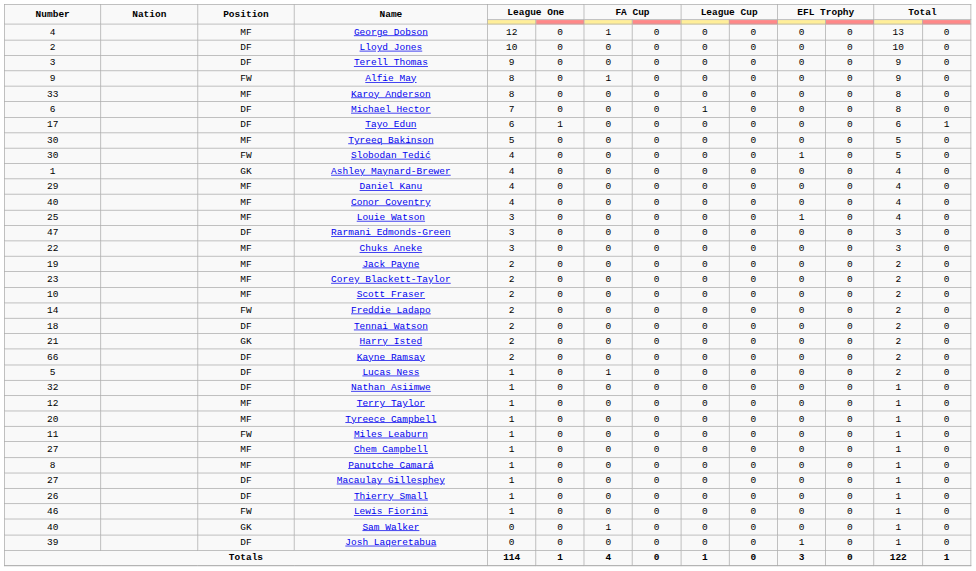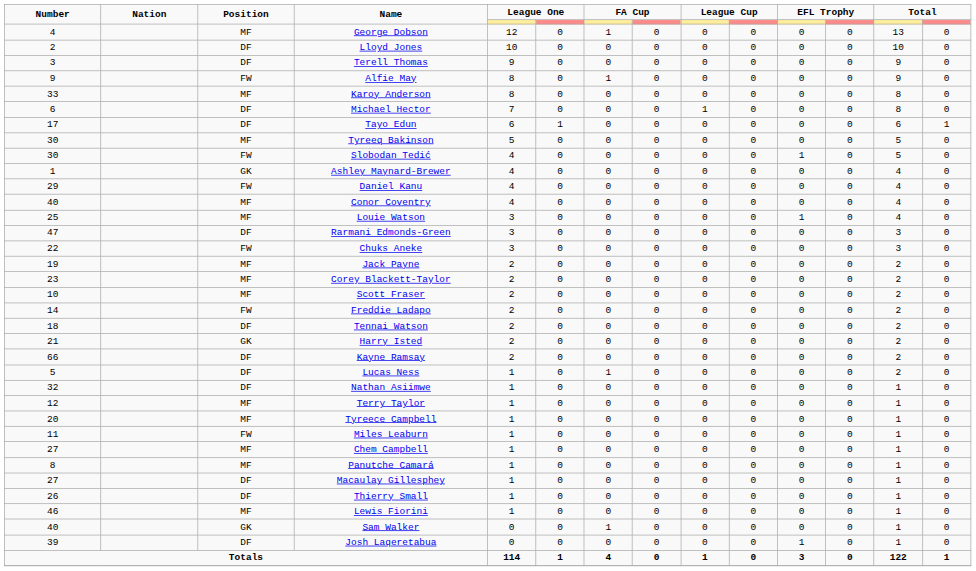 <table class="wikitable" style="text-align:center;">
 <tr style="text-align:center;">
 <td rowspan="2"  style="width:10%; "><strong>Number</strong></td>
 <td rowspan="2"  style="width:10%; "><strong>Nation</strong></td>
 <td rowspan="2"  style="width:10%; "><strong>Position</strong></td>
 <td rowspan="2"  style="width:20%; "><strong>Name</strong></td>
 <td colspan="2"><strong>League One</strong></td>
 <td colspan="2"><strong>FA Cup</strong></td>
 <td colspan="2"><strong>League Cup</strong></td>
 <td colspan="2"><strong>EFL Trophy</strong></td>
 <td colspan="2"><strong>Total</strong></td>
 </tr>
 <tr>
 <th style="width:60px; background:#fe9;"></th>
 <th style="width:60px; background:#ff8888;"></th>
 <th style="width:60px; background:#fe9;"></th>
 <th style="width:60px; background:#ff8888;"></th>
 <th style="width:60px; background:#fe9;"></th>
 <th style="width:60px; background:#ff8888;"></th>
 <th style="width:60px; background:#fe9;"></th>
 <th style="width:60px; background:#ff8888;"></th>
 <th style="width:60px; background:#fe9;"></th>
 <th style="width:60px; background:#ff8888;"></th>
 </tr>
 <tr>
 <td>4</td>
 <td></td>
 <td>MF</td>
 <td><a href='#'>George Dobson</a></td>
 <td>12</td>
 <td>0</td>
 <td>1</td>
 <td>0</td>
 <td>0</td>
 <td>0</td>
 <td>0</td>
 <td>0</td>
 <td>13</td>
 <td>0</td>
 </tr>
 <tr>
 <td>2</td>
 <td></td>
 <td>DF</td>
 <td><a href='#'>Lloyd Jones</a></td>
 <td>10</td>
 <td>0</td>
 <td>0</td>
 <td>0</td>
 <td>0</td>
 <td>0</td>
 <td>0</td>
 <td>0</td>
 <td>10</td>
 <td>0</td>
 </tr>
 <tr>
 <td>3</td>
 <td></td>
 <td>DF</td>
 <td><a href='#'>Terell Thomas</a></td>
 <td>9</td>
 <td>0</td>
 <td>0</td>
 <td>0</td>
 <td>0</td>
 <td>0</td>
 <td>0</td>
 <td>0</td>
 <td>9</td>
 <td>0</td>
 </tr>
 <tr>
 <td>9</td>
 <td></td>
 <td>FW</td>
 <td><a href='#'>Alfie May</a></td>
 <td>8</td>
 <td>0</td>
 <td>1</td>
 <td>0</td>
 <td>0</td>
 <td>0</td>
 <td>0</td>
 <td>0</td>
 <td>9</td>
 <td>0</td>
 </tr>
 <tr>
 <td>33</td>
 <td></td>
 <td>MF</td>
 <td><a href='#'>Karoy Anderson</a></td>
 <td>8</td>
 <td>0</td>
 <td>0</td>
 <td>0</td>
 <td>0</td>
 <td>0</td>
 <td>0</td>
 <td>0</td>
 <td>8</td>
 <td>0</td>
 </tr>
 <tr>
 <td>6</td>
 <td></td>
 <td>DF</td>
 <td><a href='#'>Michael Hector</a></td>
 <td>7</td>
 <td>0</td>
 <td>0</td>
 <td>0</td>
 <td>1</td>
 <td>0</td>
 <td>0</td>
 <td>0</td>
 <td>8</td>
 <td>0</td>
 </tr>
 <tr>
 <td>17</td>
 <td></td>
 <td>DF</td>
 <td><a href='#'>Tayo Edun</a></td>
 <td>6</td>
 <td>1</td>
 <td>0</td>
 <td>0</td>
 <td>0</td>
 <td>0</td>
 <td>0</td>
 <td>0</td>
 <td>6</td>
 <td>1</td>
 </tr>
 <tr>
 <td>30</td>
 <td></td>
 <td>MF</td>
 <td><a href='#'>Tyreeq Bakinson</a></td>
 <td>5</td>
 <td>0</td>
 <td>0</td>
 <td>0</td>
 <td>0</td>
 <td>0</td>
 <td>0</td>
 <td>0</td>
 <td>5</td>
 <td>0</td>
 </tr>
 <tr>
 <td>30</td>
 <td></td>
 <td>FW</td>
 <td><a href='#'>Slobodan Tedić</a></td>
 <td>4</td>
 <td>0</td>
 <td>0</td>
 <td>0</td>
 <td>0</td>
 <td>0</td>
 <td>1</td>
 <td>0</td>
 <td>5</td>
 <td>0</td>
 </tr>
 <tr>
 <td>1</td>
 <td></td>
 <td>GK</td>
 <td><a href='#'>Ashley Maynard-Brewer</a></td>
 <td>4</td>
 <td>0</td>
 <td>0</td>
 <td>0</td>
 <td>0</td>
 <td>0</td>
 <td>0</td>
 <td>0</td>
 <td>4</td>
 <td>0</td>
 </tr>
 <tr>
 <td>29</td>
 <td></td>
-<td>MF</td>
+<td>FW</td>
 <td><a href='#'>Daniel Kanu</a></td>
 <td>4</td>
 <td>0</td>
 <td>0</td>
 <td>0</td>
 <td>0</td>
 <td>0</td>
 <td>0</td>
 <td>0</td>
 <td>4</td>
 <td>0</td>
 </tr>
 <tr>
 <td>40</td>
 <td></td>
 <td>MF</td>
 <td><a href='#'>Conor Coventry</a></td>
 <td>4</td>
 <td>0</td>
 <td>0</td>
 <td>0</td>
 <td>0</td>
 <td>0</td>
 <td>0</td>
 <td>0</td>
 <td>4</td>
 <td>0</td>
 </tr>
 <tr>
 <td>25</td>
 <td></td>
 <td>MF</td>
 <td><a href='#'>Louie Watson</a></td>
 <td>3</td>
 <td>0</td>
 <td>0</td>
 <td>0</td>
 <td>0</td>
 <td>0</td>
 <td>1</td>
 <td>0</td>
 <td>4</td>
 <td>0</td>
 </tr>
 <tr>
 <td>47</td>
 <td></td>
 <td>DF</td>
 <td><a href='#'>Rarmani Edmonds-Green</a></td>
 <td>3</td>
 <td>0</td>
 <td>0</td>
 <td>0</td>
 <td>0</td>
 <td>0</td>
 <td>0</td>
 <td>0</td>
 <td>3</td>
 <td>0</td>
 </tr>
 <tr>
 <td>22</td>
 <td></td>
-<td>MF</td>
+<td>FW</td>
 <td><a href='#'>Chuks Aneke</a></td>
 <td>3</td>
 <td>0</td>
 <td>0</td>
 <td>0</td>
 <td>0</td>
 <td>0</td>
 <td>0</td>
 <td>0</td>
 <td>3</td>
 <td>0</td>
 </tr>
 <tr>
 <td>19</td>
 <td></td>
 <td>MF</td>
 <td><a href='#'>Jack Payne</a></td>
 <td>2</td>
 <td>0</td>
 <td>0</td>
 <td>0</td>
 <td>0</td>
 <td>0</td>
 <td>0</td>
 <td>0</td>
 <td>2</td>
 <td>0</td>
 </tr>
 <tr>
 <td>23</td>
 <td></td>
 <td>MF</td>
 <td><a href='#'>Corey Blackett-Taylor</a></td>
 <td>2</td>
 <td>0</td>
 <td>0</td>
 <td>0</td>
 <td>0</td>
 <td>0</td>
 <td>0</td>
 <td>0</td>
 <td>2</td>
 <td>0</td>
 </tr>
 <tr>
 <td>10</td>
 <td></td>
 <td>MF</td>
 <td><a href='#'>Scott Fraser</a></td>
 <td>2</td>
 <td>0</td>
 <td>0</td>
 <td>0</td>
 <td>0</td>
 <td>0</td>
 <td>0</td>
 <td>0</td>
 <td>2</td>
 <td>0</td>
 </tr>
 <tr>
 <td>14</td>
 <td></td>
 <td>FW</td>
 <td><a href='#'>Freddie Ladapo</a></td>
 <td>2</td>
 <td>0</td>
 <td>0</td>
 <td>0</td>
 <td>0</td>
 <td>0</td>
 <td>0</td>
 <td>0</td>
 <td>2</td>
 <td>0</td>
 </tr>
 <tr>
 <td>18</td>
 <td></td>
 <td>DF</td>
 <td><a href='#'>Tennai Watson</a></td>
 <td>2</td>
 <td>0</td>
 <td>0</td>
 <td>0</td>
 <td>0</td>
 <td>0</td>
 <td>0</td>
 <td>0</td>
 <td>2</td>
 <td>0</td>
 </tr>
 <tr>
 <td>21</td>
 <td></td>
 <td>GK</td>
 <td><a href='#'>Harry Isted</a></td>
 <td>2</td>
 <td>0</td>
 <td>0</td>
 <td>0</td>
 <td>0</td>
 <td>0</td>
 <td>0</td>
 <td>0</td>
 <td>2</td>
 <td>0</td>
 </tr>
 <tr>
 <td>66</td>
 <td></td>
 <td>DF</td>
 <td><a href='#'>Kayne Ramsay</a></td>
 <td>2</td>
 <td>0</td>
 <td>0</td>
 <td>0</td>
 <td>0</td>
 <td>0</td>
 <td>0</td>
 <td>0</td>
 <td>2</td>
 <td>0</td>
 </tr>
 <tr>
 <td>5</td>
 <td></td>
 <td>DF</td>
 <td><a href='#'>Lucas Ness</a></td>
 <td>1</td>
 <td>0</td>
 <td>1</td>
 <td>0</td>
 <td>0</td>
 <td>0</td>
 <td>0</td>
 <td>0</td>
 <td>2</td>
 <td>0</td>
 </tr>
 <tr>
 <td>32</td>
 <td></td>
 <td>DF</td>
 <td><a href='#'>Nathan Asiimwe</a></td>
 <td>1</td>
 <td>0</td>
 <td>0</td>
 <td>0</td>
 <td>0</td>
 <td>0</td>
 <td>0</td>
 <td>0</td>
 <td>1</td>
 <td>0</td>
 </tr>
 <tr>
 <td>12</td>
 <td></td>
 <td>MF</td>
 <td><a href='#'>Terry Taylor</a></td>
 <td>1</td>
 <td>0</td>
 <td>0</td>
 <td>0</td>
 <td>0</td>
 <td>0</td>
 <td>0</td>
 <td>0</td>
 <td>1</td>
 <td>0</td>
 </tr>
 <tr>
 <td>20</td>
 <td></td>
 <td>MF</td>
 <td><a href='#'>Tyreece Campbell</a></td>
 <td>1</td>
 <td>0</td>
 <td>0</td>
 <td>0</td>
 <td>0</td>
 <td>0</td>
 <td>0</td>
 <td>0</td>
 <td>1</td>
 <td>0</td>
 </tr>
 <tr>
 <td>11</td>
 <td></td>
 <td>FW</td>
 <td><a href='#'>Miles Leaburn</a></td>
 <td>1</td>
 <td>0</td>
 <td>0</td>
 <td>0</td>
 <td>0</td>
 <td>0</td>
 <td>0</td>
 <td>0</td>
 <td>1</td>
 <td>0</td>
 </tr>
 <tr>
 <td>27</td>
 <td></td>
 <td>MF</td>
 <td><a href='#'>Chem Campbell</a></td>
 <td>1</td>
 <td>0</td>
 <td>0</td>
 <td>0</td>
 <td>0</td>
 <td>0</td>
 <td>0</td>
 <td>0</td>
 <td>1</td>
 <td>0</td>
 </tr>
 <tr>
 <td>8</td>
 <td></td>
 <td>MF</td>
 <td><a href='#'>Panutche Camará</a></td>
 <td>1</td>
 <td>0</td>
 <td>0</td>
 <td>0</td>
 <td>0</td>
 <td>0</td>
 <td>0</td>
 <td>0</td>
 <td>1</td>
 <td>0</td>
 </tr>
 <tr>
 <td>27</td>
 <td></td>
 <td>DF</td>
 <td><a href='#'>Macaulay Gillesphey</a></td>
 <td>1</td>
 <td>0</td>
 <td>0</td>
 <td>0</td>
 <td>0</td>
 <td>0</td>
 <td>0</td>
 <td>0</td>
 <td>1</td>
 <td>0</td>
 </tr>
 <tr>
 <td>26</td>
 <td></td>
 <td>DF</td>
 <td><a href='#'>Thierry Small</a></td>
 <td>1</td>
 <td>0</td>
 <td>0</td>
 <td>0</td>
 <td>0</td>
 <td>0</td>
 <td>0</td>
 <td>0</td>
 <td>1</td>
 <td>0</td>
 </tr>
 <tr>
 <td>46</td>
 <td></td>
-<td>FW</td>
+<td>MF</td>
 <td><a href='#'>Lewis Fiorini</a></td>
 <td>1</td>
 <td>0</td>
 <td>0</td>
 <td>0</td>
 <td>0</td>
 <td>0</td>
 <td>0</td>
 <td>0</td>
 <td>1</td>
 <td>0</td>
 </tr>
 <tr>
 <td>40</td>
 <td></td>
 <td>GK</td>
 <td><a href='#'>Sam Walker</a></td>
 <td>0</td>
 <td>0</td>
 <td>1</td>
 <td>0</td>
 <td>0</td>
 <td>0</td>
 <td>0</td>
 <td>0</td>
 <td>1</td>
 <td>0</td>
 </tr>
 <tr>
 <td>39</td>
 <td></td>
 <td>DF</td>
 <td><a href='#'>Josh Laqeretabua</a></td>
 <td>0</td>
 <td>0</td>
 <td>0</td>
 <td>0</td>
 <td>0</td>
 <td>0</td>
 <td>1</td>
 <td>0</td>
 <td>1</td>
 <td>0</td>
 </tr>
 <tr>
 <td colspan="4"><strong>Totals</strong></td>
 <td><strong>114</strong></td>
 <td><strong>1</strong></td>
 <td><strong>4</strong></td>
 <td><strong>0</strong></td>
 <td><strong>1</strong></td>
 <td><strong>0</strong></td>
 <td><strong>3</strong></td>
 <td><strong>0</strong></td>
 <td><strong>122</strong></td>
 <td><strong>1</strong></td>
 </tr>
 <tr>
 </tr>
 </table>
